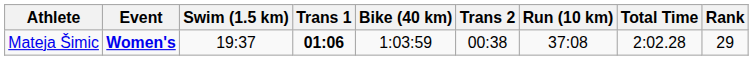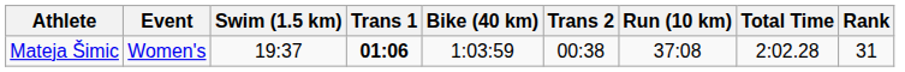 <table class="wikitable" style="font-size:90%">
 <tr>
 <th>Athlete</th>
 <th>Event</th>
 <th>Swim (1.5 km)</th>
 <th>Trans 1</th>
 <th>Bike (40 km)</th>
 <th>Trans 2</th>
 <th>Run (10 km)</th>
 <th>Total Time</th>
 <th>Rank</th>
 </tr>
 <tr align=center>
 <td align=left><a href='#'>Mateja Šimic</a></td>
-<td align=left><strong><a href='#'>Women's</a></strong></td>
+<td align=left><a href='#'>Women's</a></td>
 <td>19:37</td>
 <td><strong>01:06</strong></td>
 <td>1:03:59</td>
 <td>00:38</td>
 <td>37:08</td>
 <td>2:02.28</td>
-<td>29</td>
+<td>31</td>
 </tr>
 </table>
